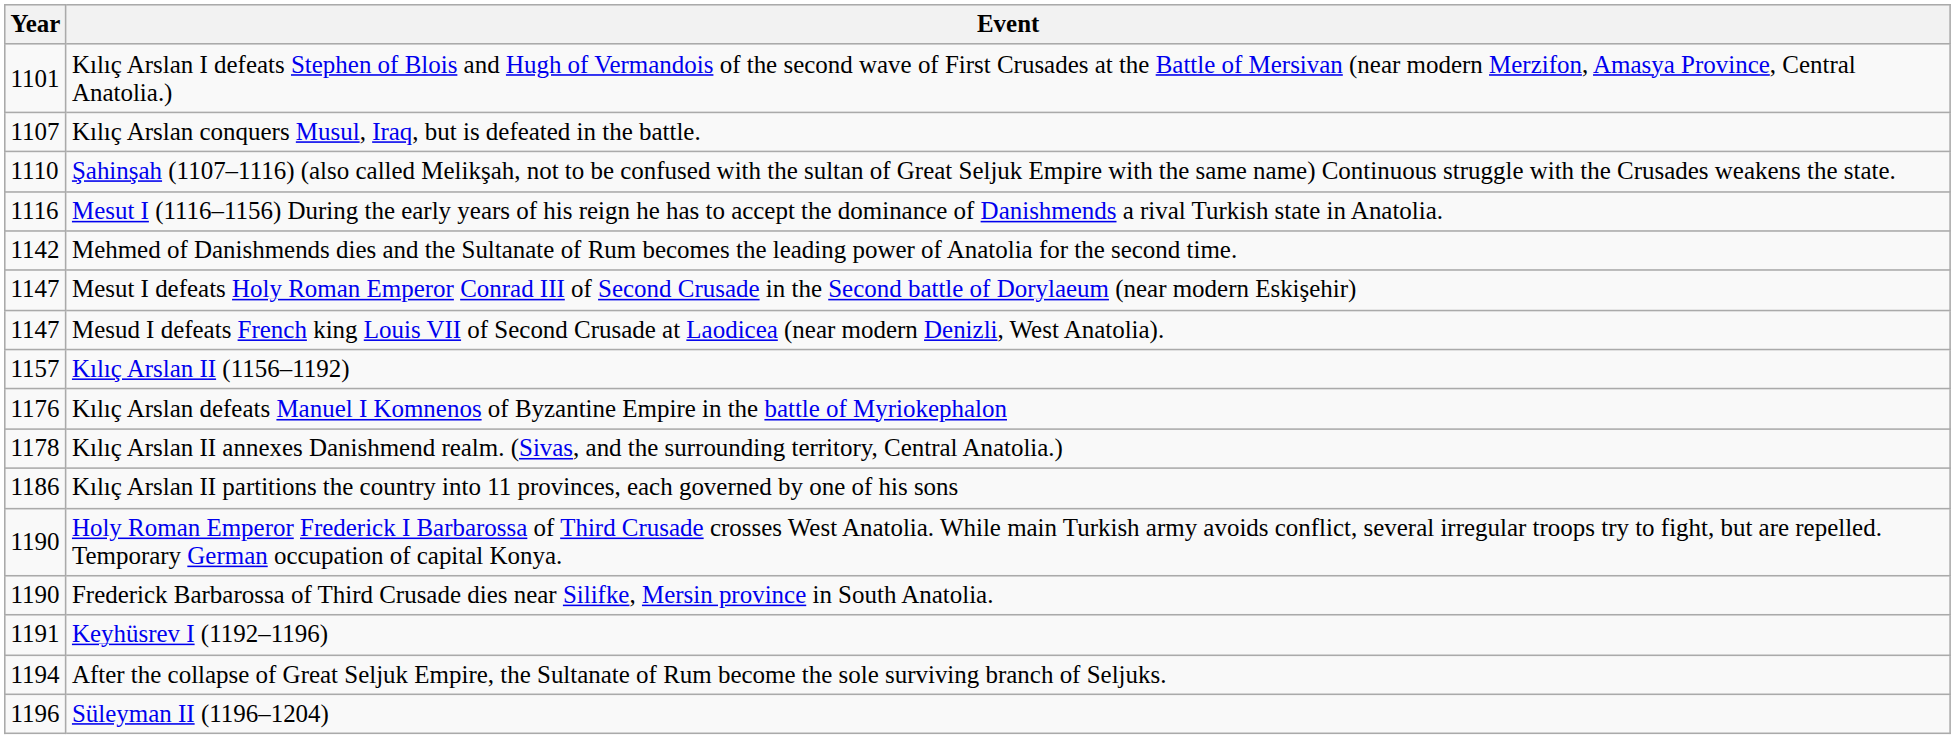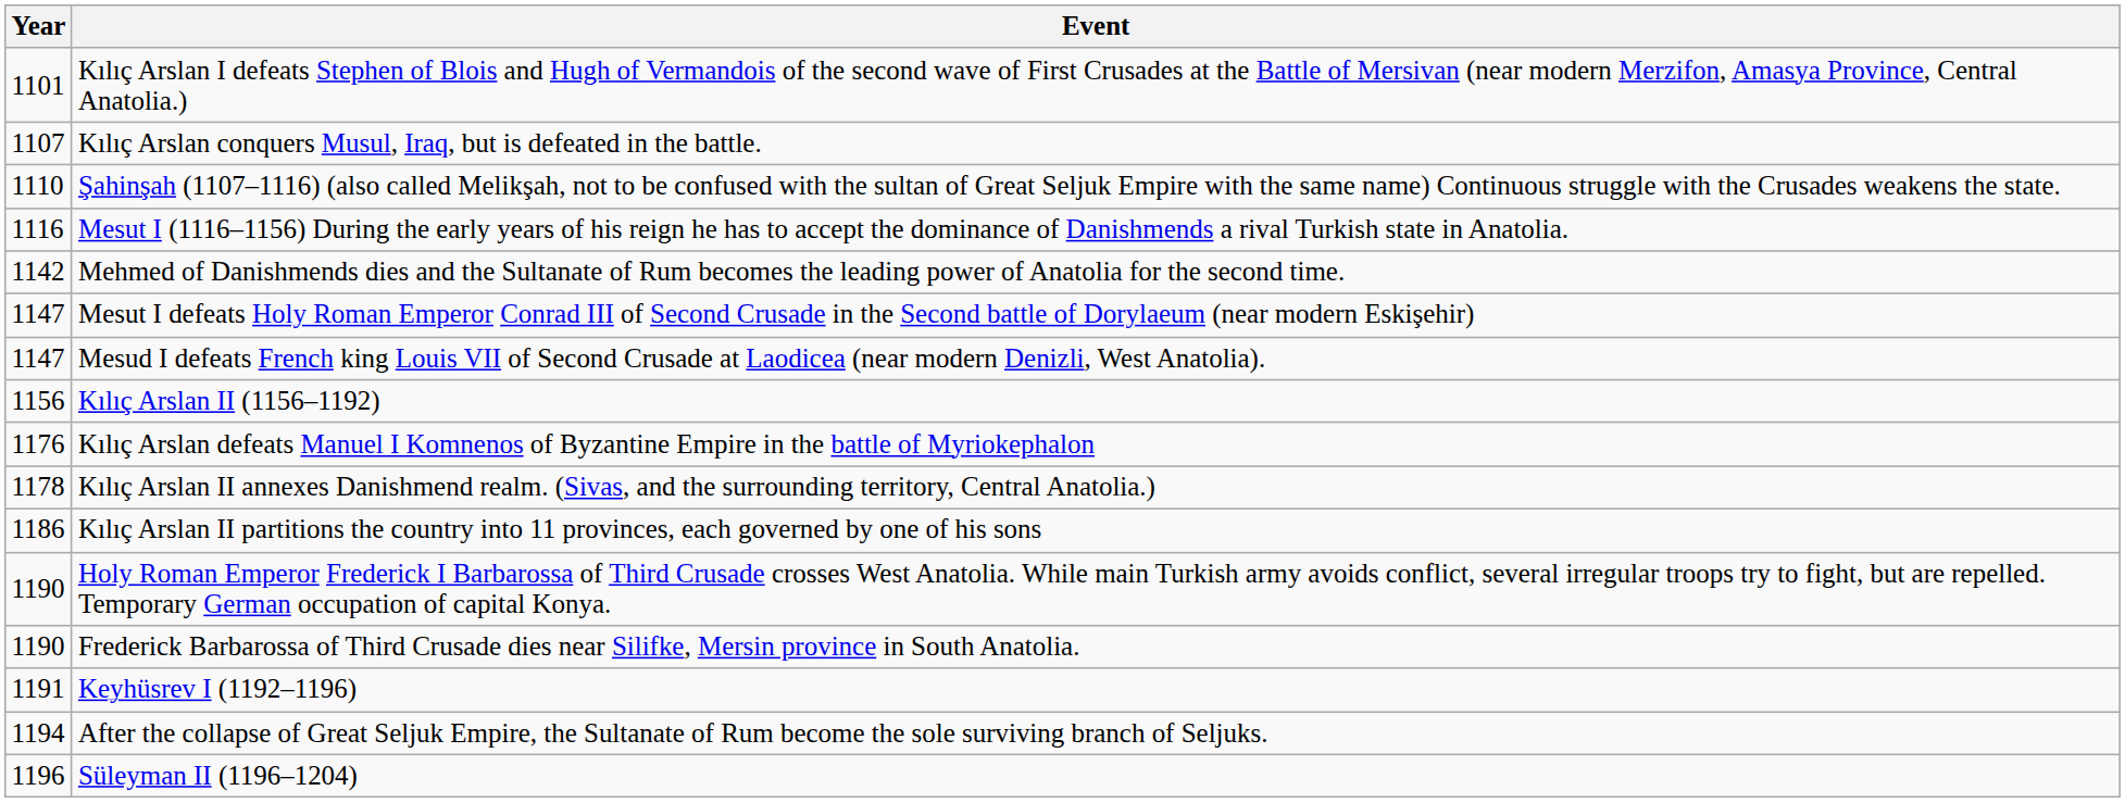 <table class="sortable wikitable">
 <tr>
 <th>Year</th>
 <th>Event</th>
 </tr>
 <tr>
 <td>1101</td>
 <td>Kılıç Arslan I defeats <a href='#'>Stephen of Blois</a> and <a href='#'>Hugh of Vermandois</a> of the second wave of First Crusades at the <a href='#'>Battle of Mersivan</a> (near modern <a href='#'>Merzifon</a>, <a href='#'>Amasya Province</a>, Central Anatolia.)</td>
 </tr>
 <tr>
 <td>1107</td>
 <td>Kılıç Arslan conquers <a href='#'>Musul</a>, <a href='#'>Iraq</a>, but is defeated in the battle.</td>
 </tr>
 <tr>
 <td>1110</td>
 <td><a href='#'>Şahinşah</a> (1107–1116) (also called Melikşah, not to be confused with the sultan of Great Seljuk Empire with the same name) Continuous struggle with the Crusades weakens the state.</td>
 </tr>
 <tr>
 <td>1116</td>
 <td><a href='#'>Mesut I</a> (1116–1156) During the early years of his reign he has to accept the dominance of <a href='#'>Danishmends</a> a rival Turkish state in Anatolia.</td>
 </tr>
 <tr>
 <td>1142</td>
 <td>Mehmed of Danishmends dies and the Sultanate of Rum becomes the leading power of Anatolia for the second time.</td>
 </tr>
 <tr>
 <td>1147</td>
 <td>Mesut I defeats <a href='#'>Holy Roman Emperor</a> <a href='#'>Conrad III</a> of <a href='#'>Second Crusade</a> in the <a href='#'>Second battle of Dorylaeum</a> (near modern Eskişehir)</td>
 </tr>
 <tr>
 <td>1147</td>
 <td>Mesud I defeats <a href='#'>French</a> king <a href='#'>Louis VII</a> of Second Crusade at <a href='#'>Laodicea</a> (near modern <a href='#'>Denizli</a>, West Anatolia).</td>
 </tr>
 <tr>
-<td>1157</td>
+<td>1156</td>
 <td><a href='#'>Kılıç Arslan II</a> (1156–1192)</td>
 </tr>
 <tr>
 <td>1176</td>
 <td>Kılıç Arslan defeats <a href='#'>Manuel I Komnenos</a> of Byzantine Empire in the <a href='#'>battle of Myriokephalon</a></td>
 </tr>
 <tr>
 <td>1178</td>
 <td>Kılıç Arslan II annexes Danishmend realm. (<a href='#'>Sivas</a>, and the surrounding territory, Central Anatolia.)</td>
 </tr>
 <tr>
 <td>1186</td>
 <td>Kılıç Arslan II partitions the country into 11 provinces, each governed by one of his sons</td>
 </tr>
 <tr>
 <td>1190</td>
 <td><a href='#'>Holy Roman Emperor</a> <a href='#'>Frederick I Barbarossa</a> of <a href='#'>Third Crusade</a> crosses West Anatolia. While main Turkish army avoids conflict, several irregular troops try to fight, but are repelled. Temporary <a href='#'>German</a> occupation of capital Konya.</td>
 </tr>
 <tr>
 <td>1190</td>
 <td>Frederick Barbarossa of Third Crusade dies near <a href='#'>Silifke</a>, <a href='#'>Mersin province</a> in South Anatolia.</td>
 </tr>
 <tr>
 <td>1191</td>
 <td><a href='#'>Keyhüsrev I</a> (1192–1196)</td>
 </tr>
 <tr>
 <td>1194</td>
 <td>After the collapse of Great Seljuk Empire, the Sultanate of Rum become the sole surviving branch of Seljuks.</td>
 </tr>
 <tr>
 <td>1196</td>
 <td><a href='#'>Süleyman II</a> (1196–1204)</td>
 </tr>
 </table>
